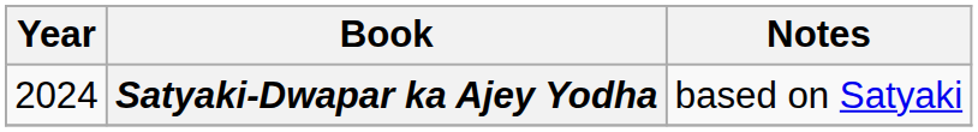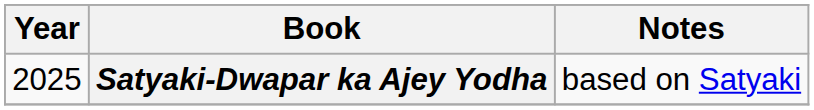 <table class="wikitable sortable plainrowheaders">
 <tr style="text-align:center;">
 <th scope="col">Year</th>
 <th scope="col">Book</th>
 <th class="unsortable" scope="col">Notes</th>
 </tr>
 <tr>
-<td>2024</td>
+<td>2025</td>
 <th scope="row"><em>Satyaki-Dwapar ka Ajey Yodha</em></th>
 <td>based on <a href='#'>Satyaki</a></td>
 </tr>
 <tr>
 </tr>
 </table>
